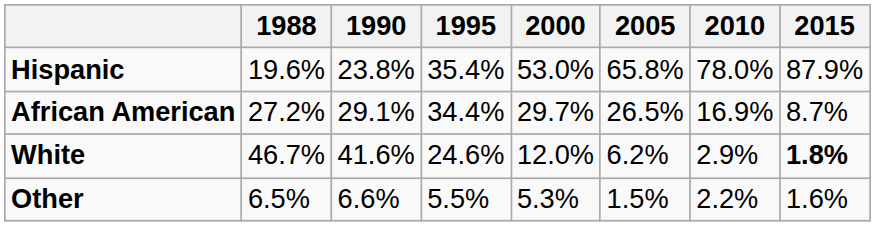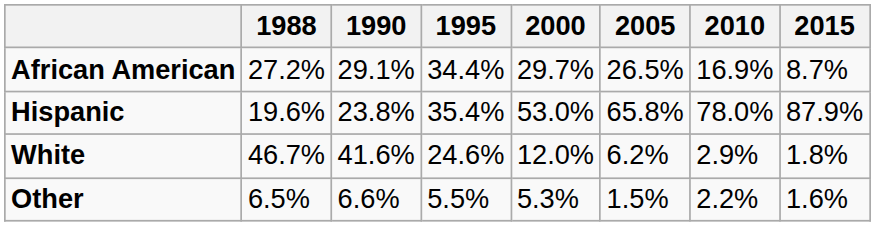 <table class="wikitable">
 <tr>
 <th></th>
 <th><strong>1988</strong></th>
 <th><strong>1990</strong></th>
 <th><strong>1995</strong></th>
 <th><strong>2000</strong></th>
 <th><strong>2005</strong></th>
 <th><strong>2010</strong></th>
 <th><strong>2015</strong></th>
 </tr>
 <tr>
+<td><strong>African American</strong></td>
+<td>27.2%</td>
+<td>29.1%</td>
+<td>34.4%</td>
+<td>29.7%</td>
+<td>26.5%</td>
+<td>16.9%</td>
+<td>8.7%</td>
+</tr>
+<tr>
 <td><strong>Hispanic</strong></td>
 <td>19.6%</td>
 <td>23.8%</td>
 <td>35.4%</td>
 <td>53.0%</td>
 <td>65.8%</td>
 <td>78.0%</td>
 <td>87.9%</td>
 </tr>
 <tr>
-<td><strong>African American</strong></td>
-<td>27.2%</td>
-<td>29.1%</td>
-<td>34.4%</td>
-<td>29.7%</td>
-<td>26.5%</td>
-<td>16.9%</td>
-<td>8.7%</td>
-</tr>
-<tr>
 <td><strong>White</strong></td>
 <td>46.7%</td>
 <td>41.6%</td>
 <td>24.6%</td>
 <td>12.0%</td>
 <td>6.2%</td>
 <td>2.9%</td>
-<td><strong>1.8%</strong></td>
+<td>1.8%</td>
 </tr>
 <tr>
 <td><strong>Other</strong></td>
 <td>6.5%</td>
 <td>6.6%</td>
 <td>5.5%</td>
 <td>5.3%</td>
 <td>1.5%</td>
 <td>2.2%</td>
 <td>1.6%</td>
 </tr>
 </table>
